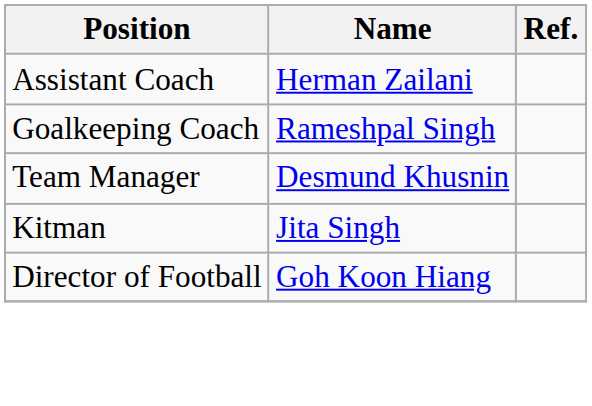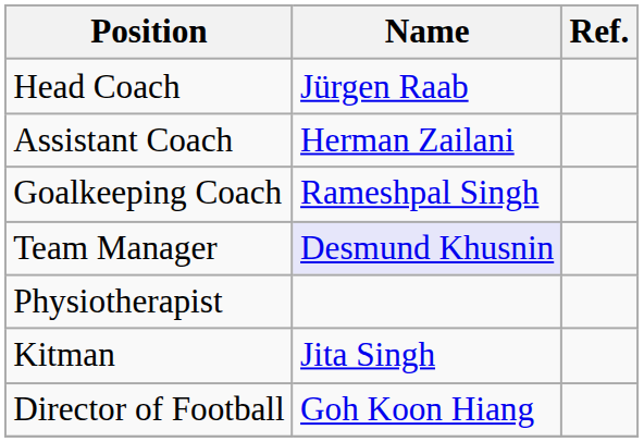 <table class="wikitable">
 <tr>
 <th>Position</th>
 <th>Name</th>
 <th>Ref.</th>
+</tr>
+<tr>
+<td>Head Coach</td>
+<td> <a href='#'>Jürgen Raab</a></td>
+<td></td>
 </tr>
 <tr>
 <td>Assistant Coach</td>
 <td> <a href='#'>Herman Zailani</a></td>
 <td></td>
 </tr>
 <tr>
 <td>Goalkeeping Coach</td>
 <td> <a href='#'>Rameshpal Singh</a></td>
 <td></td>
 </tr>
 <tr>
 <td>Team Manager</td>
-<td> <a href='#'>Desmund Khusnin</a></td>
+<td style="background: lavender;"> <a href='#'>Desmund Khusnin</a></td>
+<td></td>
+</tr>
+<tr>
+<td>Physiotherapist</td>
+<td></td>
 <td></td>
 </tr>
 <tr>
 <td>Kitman</td>
 <td> <a href='#'>Jita Singh</a></td>
 <td></td>
 </tr>
 <tr>
 <td>Director of Football</td>
 <td> <a href='#'>Goh Koon Hiang</a></td>
 <td></td>
 </tr>
 <tr>
 </tr>
 </table>
